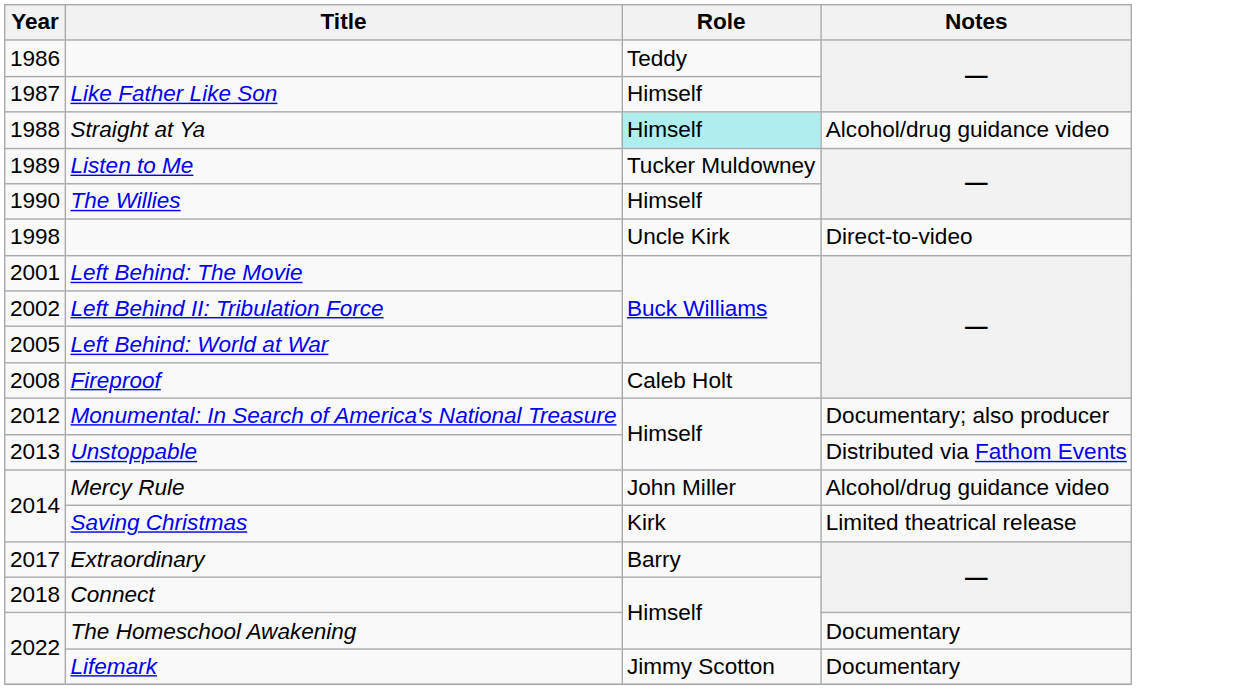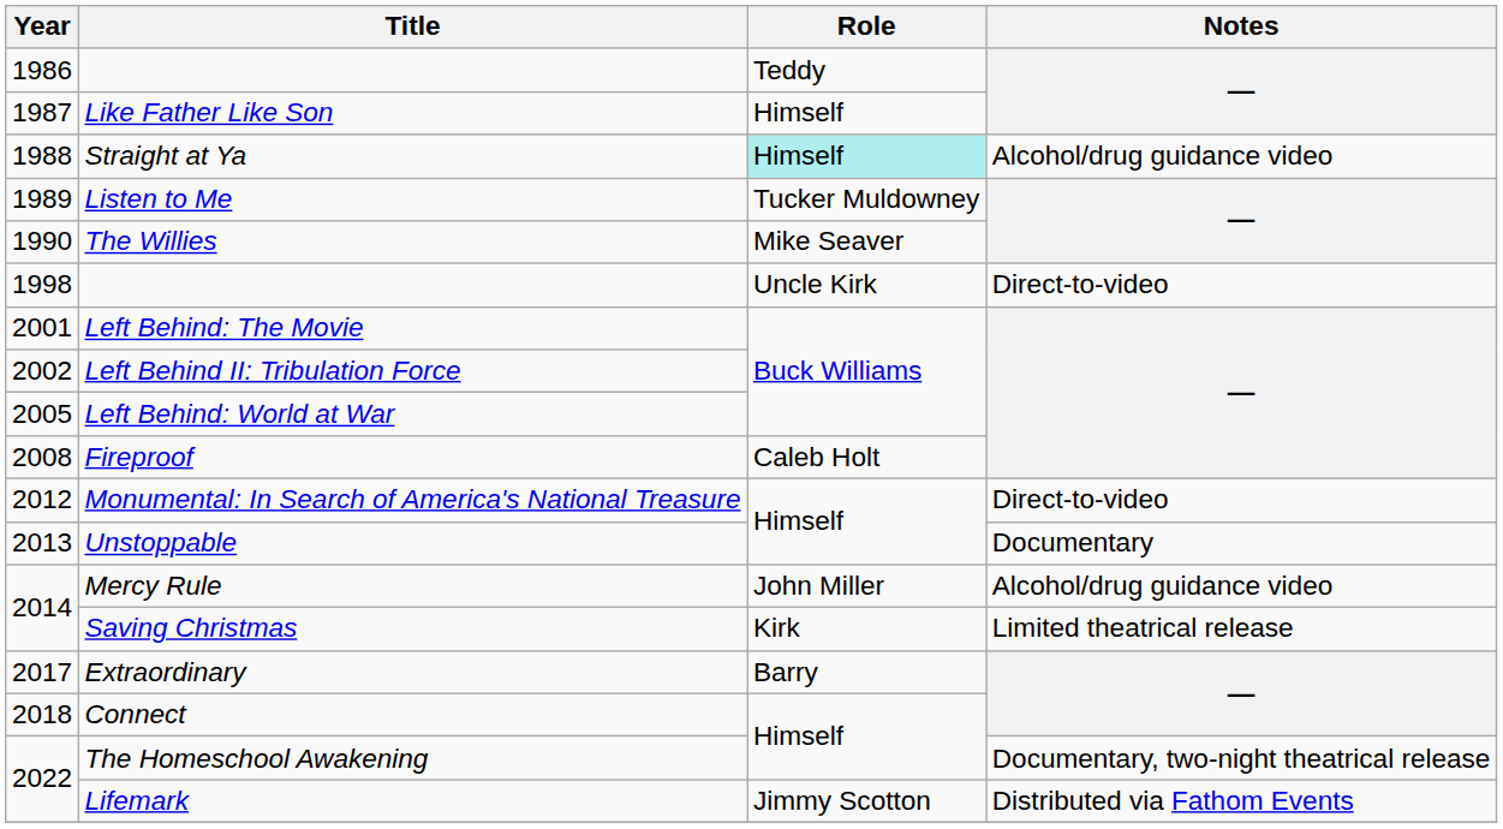 <table class="wikitable sortable">
 <tr>
 <th>Year</th>
 <th>Title</th>
 <th>Role</th>
 <th class="unsortable">Notes</th>
 </tr>
 <tr>
 <td>1986</td>
 <td><em></em></td>
 <td>Teddy</td>
 <th rowspan="2">—</th>
 </tr>
 <tr>
 <td>1987</td>
 <td><em><a href='#'>Like Father Like Son</a></em></td>
 <td>Himself</td>
 </tr>
 <tr>
 <td>1988</td>
 <td><em>Straight at Ya</em></td>
 <td style="background: paleturquoise;">Himself</td>
 <td>Alcohol/drug guidance video</td>
 </tr>
 <tr>
 <td>1989</td>
 <td><em><a href='#'>Listen to Me</a></em></td>
 <td>Tucker Muldowney</td>
 <th rowspan="2">—</th>
 </tr>
 <tr>
 <td>1990</td>
 <td><em><a href='#'>The Willies</a></em></td>
-<td>Himself</td>
+<td>Mike Seaver</td>
 </tr>
 <tr>
 <td>1998</td>
 <td><em></em></td>
 <td>Uncle Kirk</td>
 <td>Direct-to-video</td>
 </tr>
 <tr>
 <td>2001</td>
 <td><em><a href='#'>Left Behind: The Movie</a></em></td>
 <td rowspan=3><a href='#'>Buck Williams</a></td>
 <th rowspan="4">—</th>
 </tr>
 <tr>
 <td>2002</td>
 <td><em><a href='#'>Left Behind II: Tribulation Force</a></em></td>
 </tr>
 <tr>
 <td>2005</td>
 <td><em><a href='#'>Left Behind: World at War</a></em></td>
 </tr>
 <tr>
 <td>2008</td>
 <td><em><a href='#'>Fireproof</a></em></td>
 <td>Caleb Holt</td>
 </tr>
 <tr>
 <td>2012</td>
 <td><em><a href='#'>Monumental: In Search of America's National Treasure</a></em></td>
 <td rowspan=2>Himself</td>
-<td>Documentary; also producer</td>
+<td>Direct-to-video</td>
 </tr>
 <tr>
 <td>2013</td>
 <td><em><a href='#'>Unstoppable</a></em></td>
-<td>Distributed via <a href='#'>Fathom Events</a></td>
+<td>Documentary</td>
 </tr>
 <tr>
 <td rowspan=2>2014</td>
 <td><em>Mercy Rule</em></td>
 <td>John Miller</td>
 <td>Alcohol/drug guidance video</td>
 </tr>
 <tr>
 <td><em><a href='#'>Saving Christmas</a></em></td>
 <td>Kirk</td>
 <td>Limited theatrical release</td>
 </tr>
 <tr>
 <td>2017</td>
 <td><em>Extraordinary</em></td>
 <td>Barry</td>
 <th rowspan="2">—</th>
 </tr>
 <tr>
 <td>2018</td>
 <td><em>Connect</em></td>
 <td rowspan="2">Himself</td>
 </tr>
 <tr>
 <td rowspan="2">2022</td>
 <td><em>The Homeschool Awakening</em></td>
-<td>Documentary</td>
+<td>Documentary, two-night theatrical release</td>
 </tr>
 <tr>
 <td><em><a href='#'>Lifemark</a></em></td>
 <td>Jimmy Scotton</td>
-<td>Documentary</td>
+<td>Distributed via <a href='#'>Fathom Events</a></td>
 </tr>
 <tr>
 </tr>
 </table>
